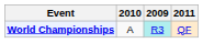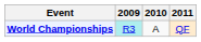 <table class="wikitable" style="font-size: 90%; text-align:center">
 <tr>
 <th>Event</th>
+<th>2009</th>
 <th>2010</th>
-<th>2009</th>
 <th>2011</th>
 </tr>
 <tr>
 <td bgcolor="#ECF2FF"; align="left"><strong><a href='#'>World Championships</a></strong></td>
+<td bgcolor=AFEEEE><a href='#'>R3</a></td>
 <td>A</td>
-<td bgcolor=AFEEEE><a href='#'>R3</a></td>
 <td bgcolor=FFEBCD><a href='#'>QF</a></td>
 </tr>
 </table>
